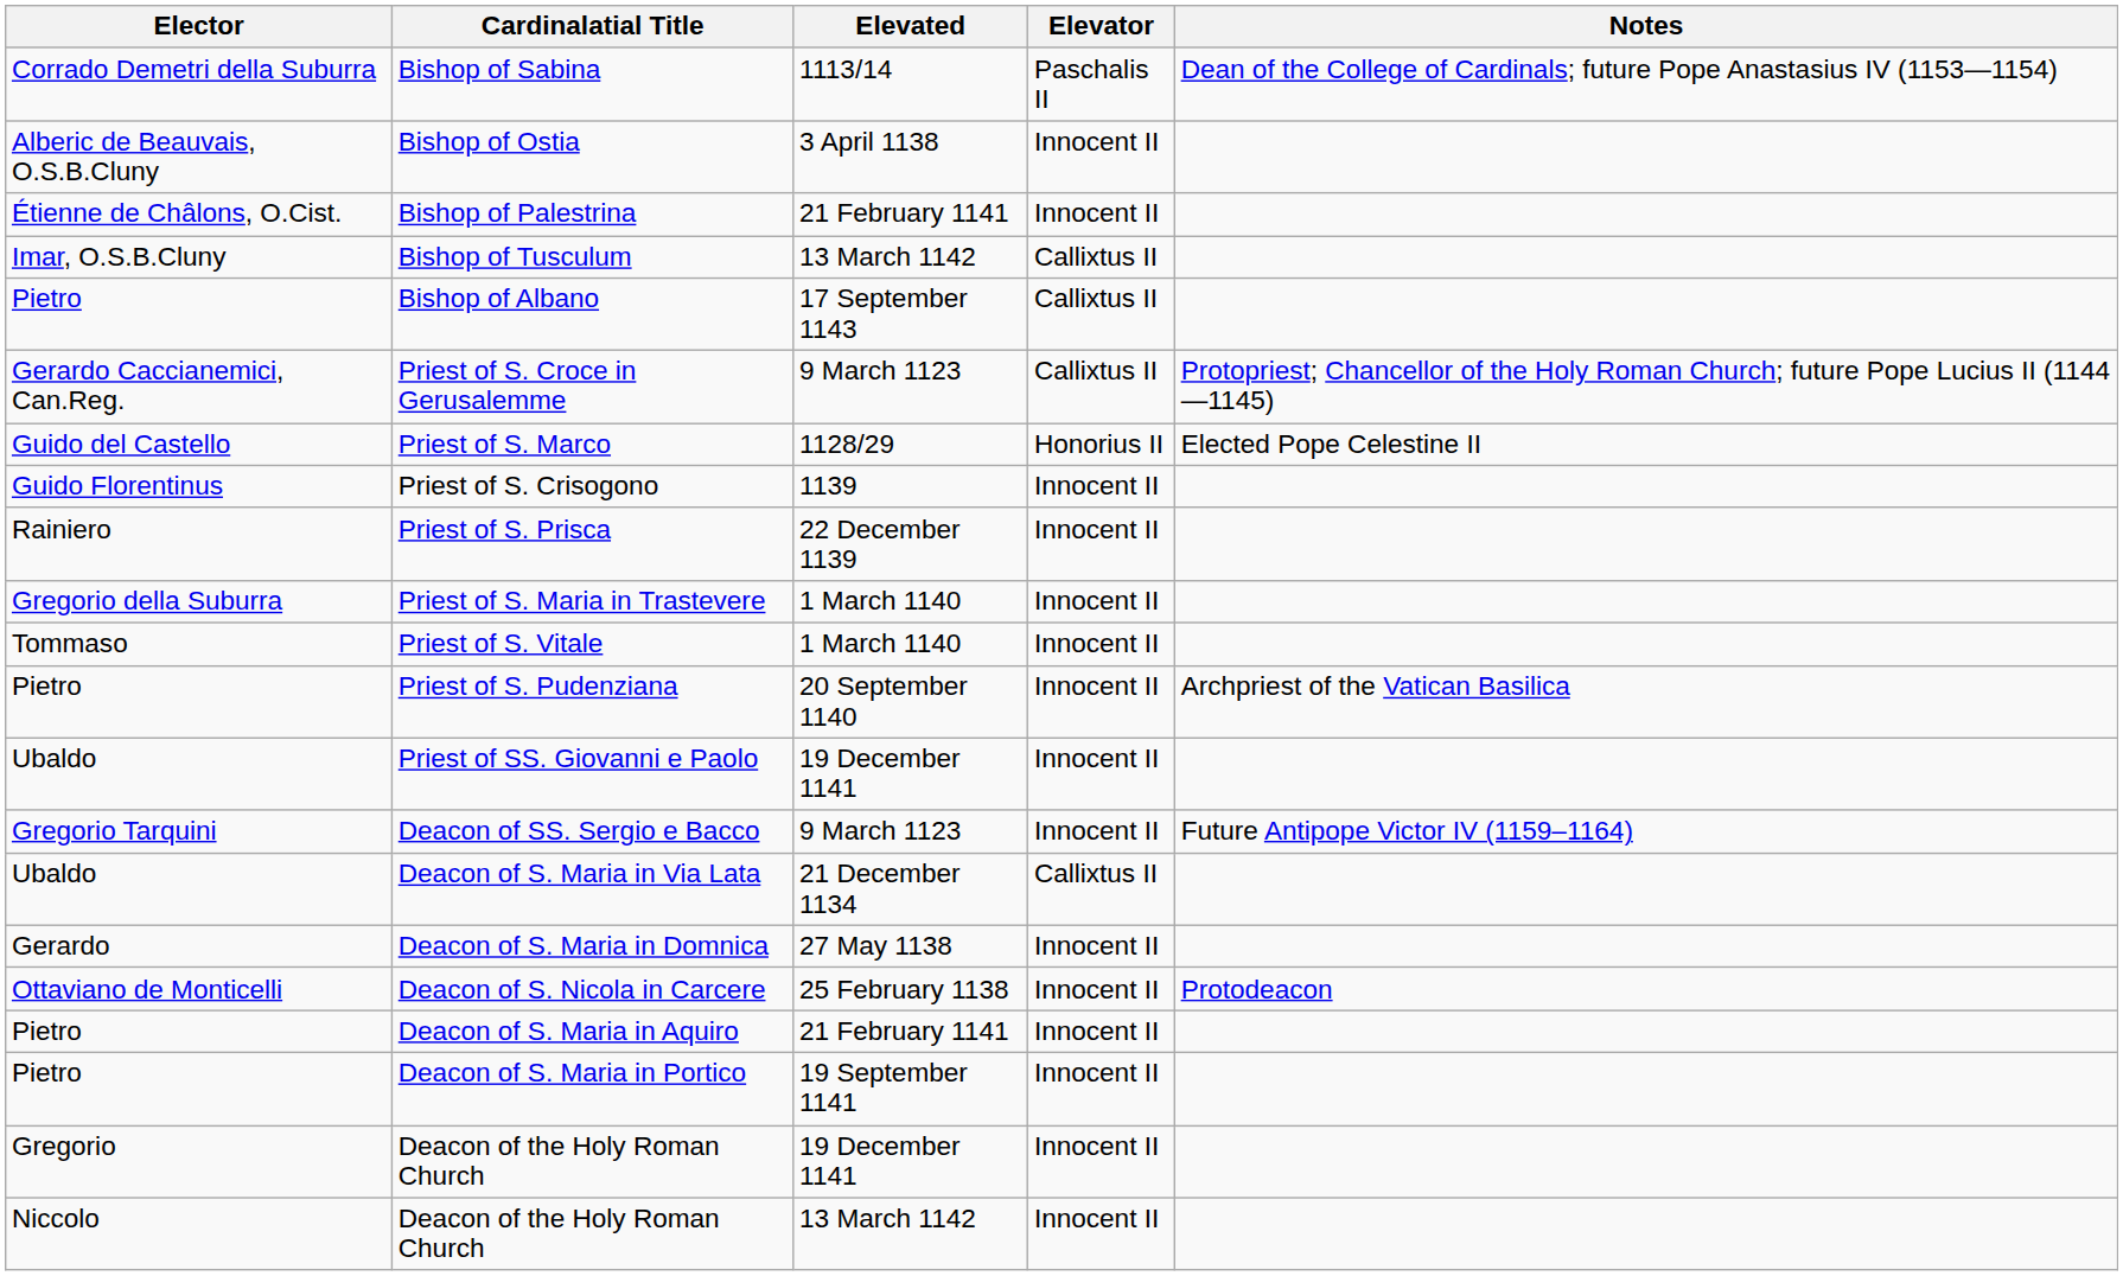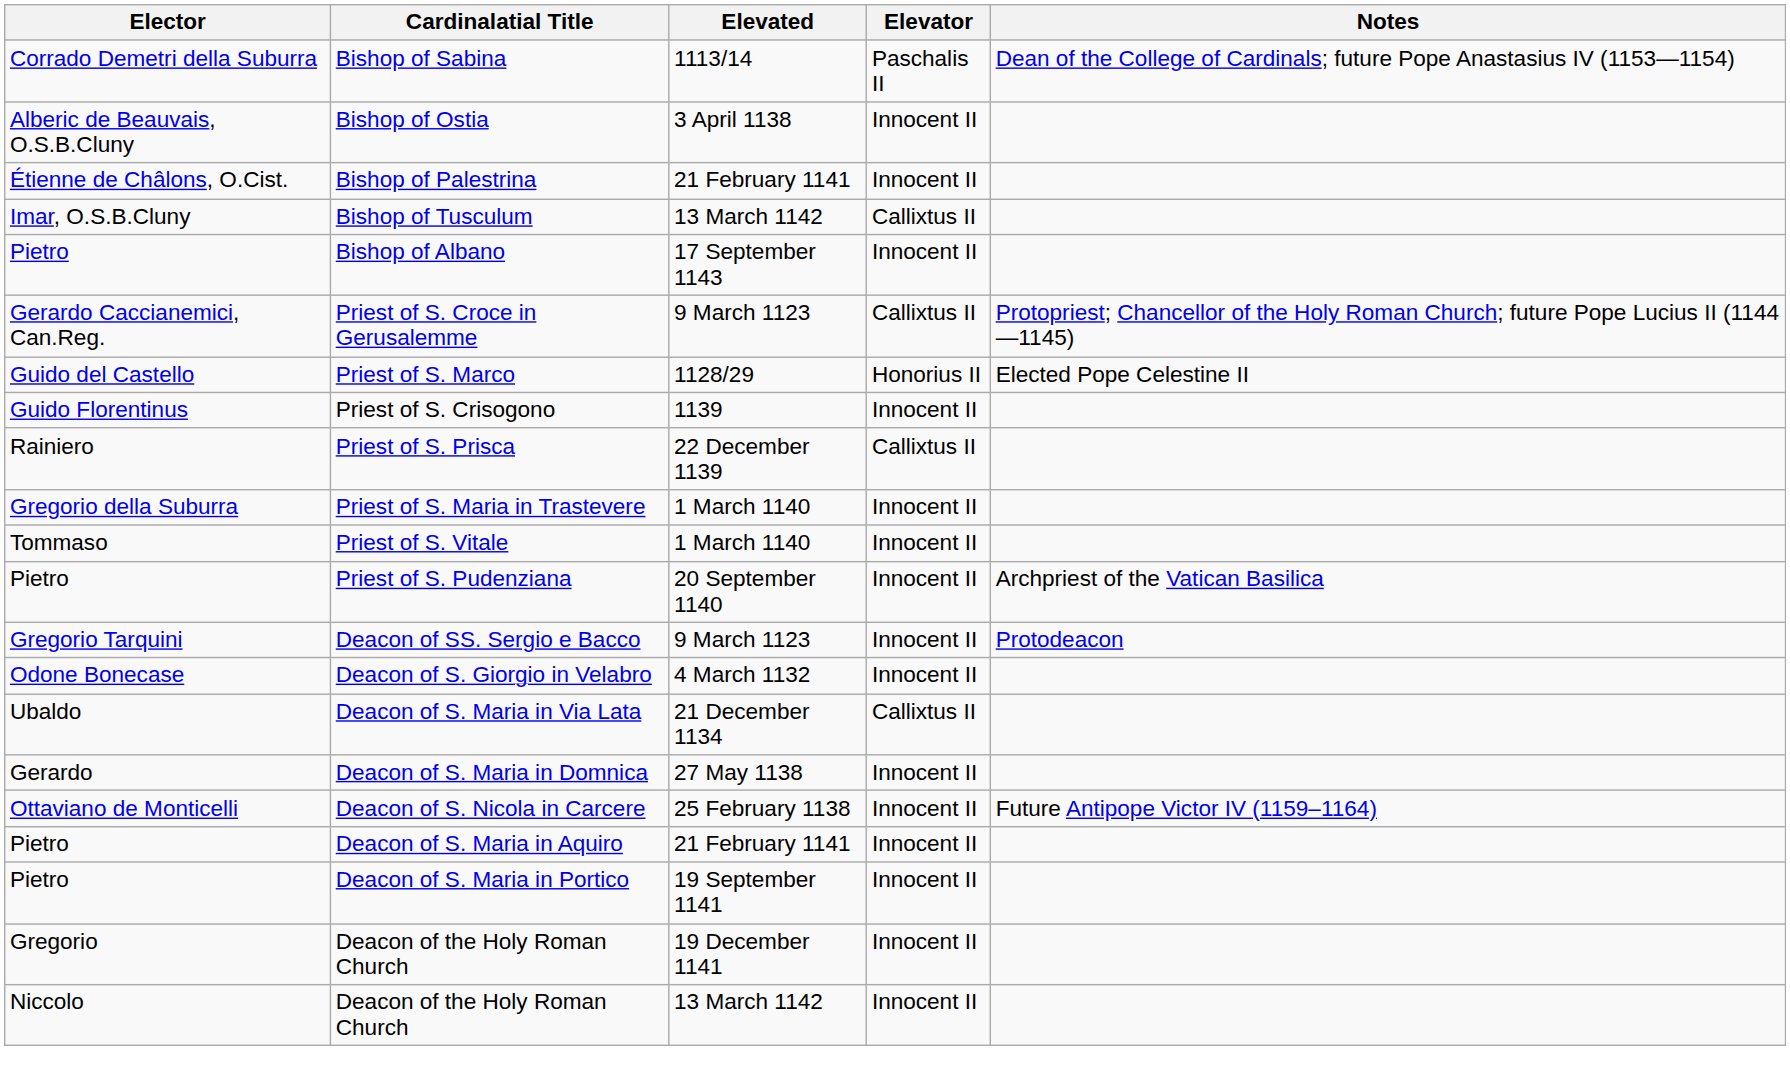 <table class="wikitable sortable" style="width:100%">
 <tr>
 <th style="width:*;">Elector</th>
 <th style="width:*;">Cardinalatial Title</th>
 <th style="width:*;">Elevated</th>
 <th style="width:*;">Elevator</th>
 <th style="width:*;">Notes</th>
 </tr>
 <tr valign="top">
 <td><a href='#'>Corrado Demetri della Suburra</a></td>
 <td><a href='#'>Bishop of Sabina</a></td>
 <td>1113/14</td>
 <td>Paschalis II</td>
 <td><a href='#'>Dean of the College of Cardinals</a>; future Pope Anastasius IV (1153—1154)</td>
 </tr>
 <tr valign="top">
 <td><a href='#'>Alberic de Beauvais</a>, O.S.B.Cluny</td>
 <td><a href='#'>Bishop of Ostia</a></td>
 <td>3 April 1138</td>
 <td>Innocent II</td>
 <td></td>
 </tr>
 <tr valign="top">
 <td><a href='#'>Étienne de Châlons</a>, O.Cist.</td>
 <td><a href='#'>Bishop of Palestrina</a></td>
 <td>21 February 1141</td>
 <td>Innocent II</td>
 <td></td>
 </tr>
 <tr valign="top">
 <td><a href='#'>Imar</a>, O.S.B.Cluny</td>
 <td><a href='#'>Bishop of Tusculum</a></td>
 <td>13 March 1142</td>
 <td>Callixtus II</td>
 <td></td>
 </tr>
 <tr valign="top">
 <td><a href='#'>Pietro</a></td>
 <td><a href='#'>Bishop of Albano</a></td>
 <td>17 September 1143</td>
-<td>Callixtus II</td>
+<td>Innocent II</td>
 <td></td>
 </tr>
 <tr valign="top">
 <td><a href='#'>Gerardo Caccianemici</a>, Can.Reg.</td>
 <td><a href='#'>Priest of S. Croce in Gerusalemme</a></td>
 <td>9 March 1123</td>
 <td>Callixtus II</td>
 <td><a href='#'>Protopriest</a>; <a href='#'>Chancellor of the Holy Roman Church</a>; future Pope Lucius II (1144—1145)</td>
 </tr>
 <tr valign="top">
 <td><a href='#'>Guido del Castello</a></td>
 <td><a href='#'>Priest of S. Marco</a></td>
 <td>1128/29</td>
 <td>Honorius II</td>
 <td>Elected Pope Celestine II</td>
 </tr>
 <tr valign="top">
 <td><a href='#'>Guido Florentinus</a></td>
 <td>Priest of S. Crisogono</td>
 <td>1139</td>
 <td>Innocent II</td>
 <td></td>
 </tr>
 <tr valign="top">
 <td>Rainiero</td>
 <td><a href='#'>Priest of S. Prisca</a></td>
 <td>22 December 1139</td>
-<td>Innocent II</td>
+<td>Callixtus II</td>
 <td></td>
 </tr>
 <tr valign="top">
 <td><a href='#'>Gregorio della Suburra</a></td>
 <td><a href='#'>Priest of S. Maria in Trastevere</a></td>
 <td>1 March 1140</td>
 <td>Innocent II</td>
 <td></td>
 </tr>
 <tr valign="top">
 <td>Tommaso</td>
 <td><a href='#'>Priest of S. Vitale</a></td>
 <td>1 March 1140</td>
 <td>Innocent II</td>
 <td></td>
 </tr>
 <tr valign="top">
 <td>Pietro</td>
 <td><a href='#'>Priest of S. Pudenziana</a></td>
 <td>20 September 1140</td>
 <td>Innocent II</td>
 <td>Archpriest of the <a href='#'>Vatican Basilica</a></td>
 </tr>
 <tr valign="top">
-<td>Ubaldo</td>
-<td><a href='#'>Priest of SS. Giovanni e Paolo</a></td>
-<td>19 December 1141</td>
-<td>Innocent II</td>
-<td></td>
-</tr>
-<tr valign="top">
 <td><a href='#'>Gregorio Tarquini</a></td>
 <td><a href='#'>Deacon of SS. Sergio e Bacco</a></td>
 <td>9 March 1123</td>
 <td>Innocent II</td>
-<td>Future <a href='#'>Antipope Victor IV (1159–1164)</a></td>
+<td><a href='#'>Protodeacon</a></td>
+</tr>
+<tr valign="top">
+<td><a href='#'>Odone Bonecase</a></td>
+<td><a href='#'>Deacon of S. Giorgio in Velabro</a></td>
+<td>4 March 1132</td>
+<td>Innocent II</td>
+<td></td>
 </tr>
 <tr valign="top">
 <td>Ubaldo</td>
 <td><a href='#'>Deacon of S. Maria in Via Lata</a></td>
 <td>21 December 1134</td>
 <td>Callixtus II</td>
 <td></td>
 </tr>
 <tr valign="top">
 <td>Gerardo</td>
 <td><a href='#'>Deacon of S. Maria in Domnica</a></td>
 <td>27 May 1138</td>
 <td>Innocent II</td>
 <td></td>
 </tr>
 <tr valign="top">
 <td><a href='#'>Ottaviano de Monticelli</a></td>
 <td><a href='#'>Deacon of S. Nicola in Carcere</a></td>
 <td>25 February 1138</td>
 <td>Innocent II</td>
-<td><a href='#'>Protodeacon</a></td>
+<td>Future <a href='#'>Antipope Victor IV (1159–1164)</a></td>
 </tr>
 <tr valign="top">
 <td>Pietro</td>
 <td><a href='#'>Deacon of S. Maria in Aquiro</a></td>
 <td>21 February 1141</td>
 <td>Innocent II</td>
 <td></td>
 </tr>
 <tr valign="top">
 <td>Pietro</td>
 <td><a href='#'>Deacon of S. Maria in Portico</a></td>
 <td>19 September 1141</td>
 <td>Innocent II</td>
 <td></td>
 </tr>
 <tr valign="top">
 <td>Gregorio</td>
 <td>Deacon of the Holy Roman Church</td>
 <td>19 December 1141</td>
 <td>Innocent II</td>
 <td></td>
 </tr>
 <tr valign="top">
 <td>Niccolo</td>
 <td>Deacon of the Holy Roman Church</td>
 <td>13 March 1142</td>
 <td>Innocent II</td>
 <td></td>
 </tr>
 </table>
